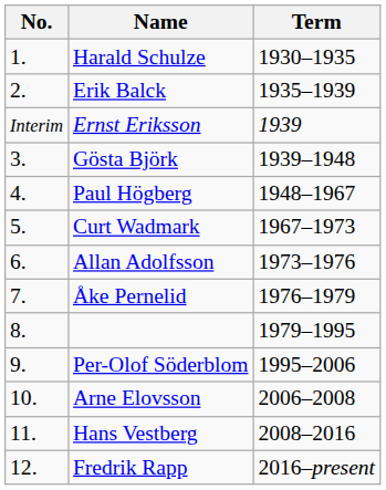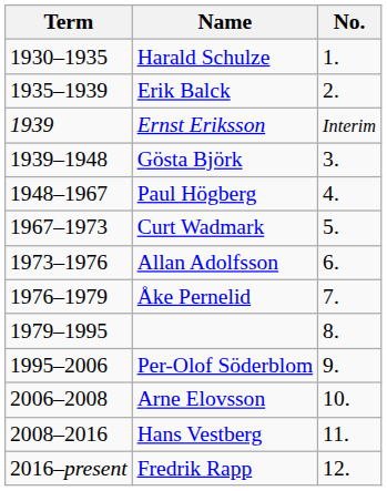 <table class="wikitable">
 <tr>
+<th>Term</th>
+<th>Name</th>
 <th>No.</th>
-<th>Name</th>
-<th>Term</th>
 </tr>
 <tr>
+<td>1930–1935</td>
+<td><a href='#'>Harald Schulze</a></td>
 <td>1.</td>
-<td><a href='#'>Harald Schulze</a></td>
-<td>1930–1935</td>
 </tr>
 <tr>
+<td>1935–1939</td>
+<td><a href='#'>Erik Balck</a></td>
 <td>2.</td>
-<td><a href='#'>Erik Balck</a></td>
-<td>1935–1939</td>
 </tr>
 <tr>
+<td><em>1939</em></td>
+<td><em><a href='#'>Ernst Eriksson</a></em></td>
 <td><small><em>Interim</em></small></td>
-<td><em><a href='#'>Ernst Eriksson</a></em></td>
-<td><em>1939</em></td>
 </tr>
 <tr>
+<td>1939–1948</td>
+<td><a href='#'>Gösta Björk</a></td>
 <td>3.</td>
-<td><a href='#'>Gösta Björk</a></td>
-<td>1939–1948</td>
 </tr>
 <tr>
+<td>1948–1967</td>
+<td><a href='#'>Paul Högberg</a></td>
 <td>4.</td>
-<td><a href='#'>Paul Högberg</a></td>
-<td>1948–1967</td>
 </tr>
 <tr>
+<td>1967–1973</td>
+<td><a href='#'>Curt Wadmark</a></td>
 <td>5.</td>
-<td><a href='#'>Curt Wadmark</a></td>
-<td>1967–1973</td>
 </tr>
 <tr>
+<td>1973–1976</td>
+<td><a href='#'>Allan Adolfsson</a></td>
 <td>6.</td>
-<td><a href='#'>Allan Adolfsson</a></td>
-<td>1973–1976</td>
 </tr>
 <tr>
+<td>1976–1979</td>
+<td><a href='#'>Åke Pernelid</a></td>
 <td>7.</td>
-<td><a href='#'>Åke Pernelid</a></td>
-<td>1976–1979</td>
 </tr>
 <tr>
+<td>1979–1995</td>
+<td></td>
 <td>8.</td>
-<td></td>
-<td>1979–1995</td>
 </tr>
 <tr>
+<td>1995–2006</td>
+<td><a href='#'>Per-Olof Söderblom</a></td>
 <td>9.</td>
-<td><a href='#'>Per-Olof Söderblom</a></td>
-<td>1995–2006</td>
 </tr>
 <tr>
+<td>2006–2008</td>
+<td><a href='#'>Arne Elovsson</a></td>
 <td>10.</td>
-<td><a href='#'>Arne Elovsson</a></td>
-<td>2006–2008</td>
 </tr>
 <tr>
+<td>2008–2016</td>
+<td><a href='#'>Hans Vestberg</a></td>
 <td>11.</td>
-<td><a href='#'>Hans Vestberg</a></td>
-<td>2008–2016</td>
 </tr>
 <tr>
+<td>2016–<em>present</em></td>
+<td><a href='#'>Fredrik Rapp</a></td>
 <td>12.</td>
-<td><a href='#'>Fredrik Rapp</a></td>
-<td>2016–<em>present</em></td>
 </tr>
 </table>
